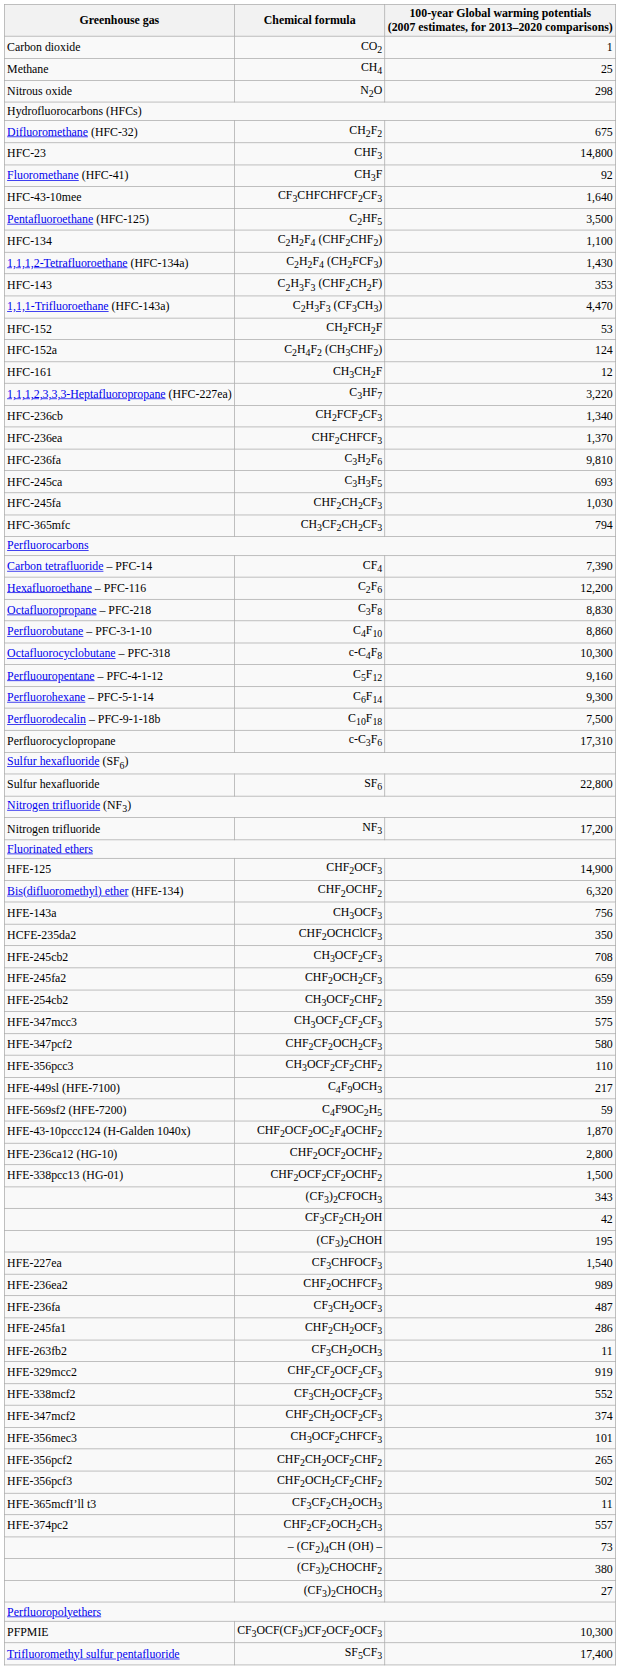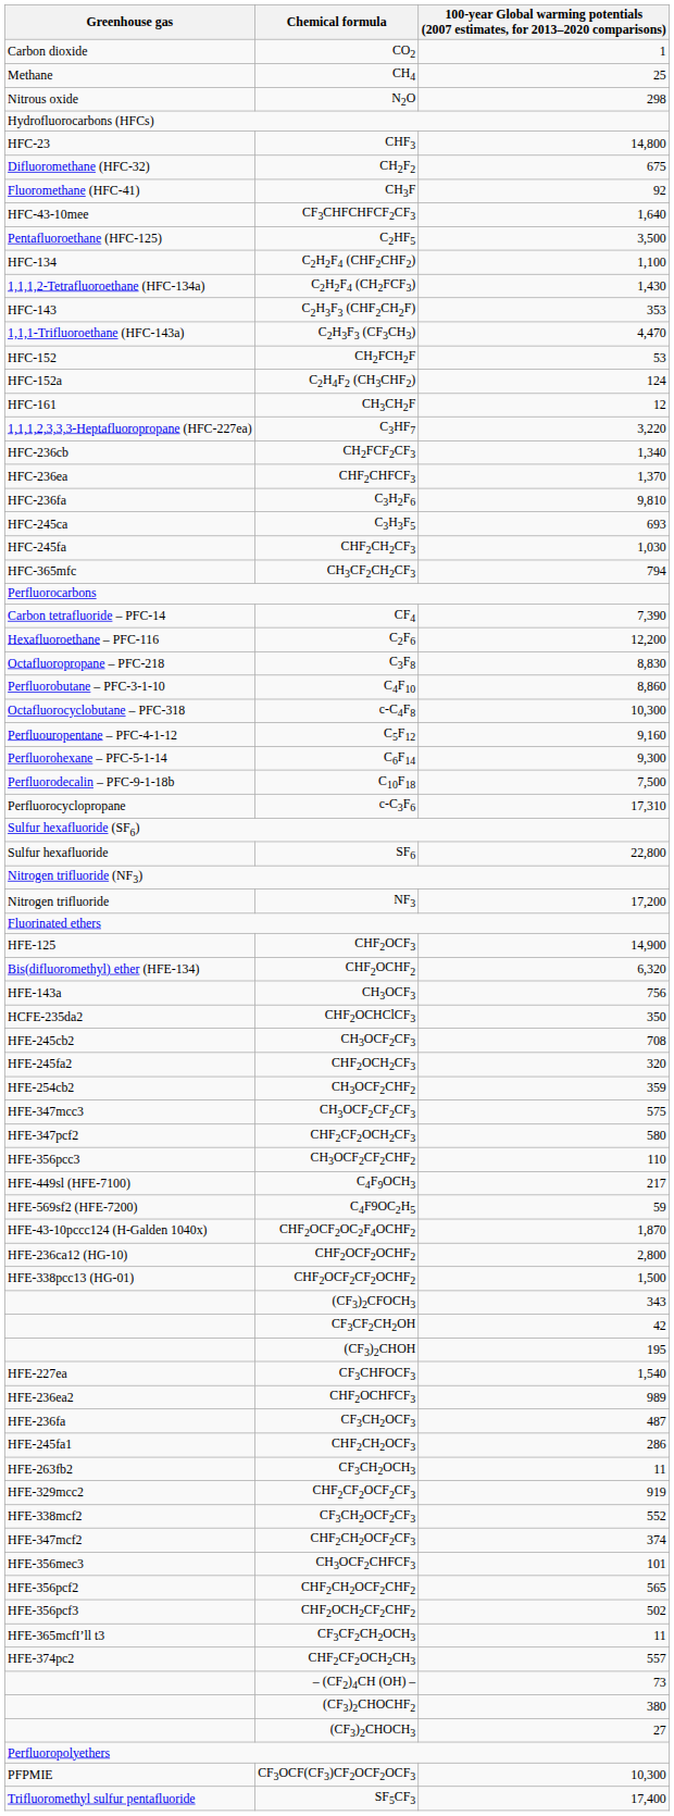 <table class="wikitable sortable" style="text-align:right">
 <tr>
 <th>Greenhouse gas</th>
 <th>Chemical formula</th>
 <th data-sort-type="number">100-year Global warming potentials<br> (2007 estimates, for 2013–2020 comparisons)</th>
 </tr>
 <tr>
 <td align="left">Carbon dioxide</td>
 <td>CO<sub>2</sub></td>
 <td>1</td>
 </tr>
 <tr>
 <td align="left">Methane</td>
 <td>CH<sub>4</sub></td>
 <td>25</td>
 </tr>
 <tr>
 <td align="left">Nitrous oxide</td>
 <td>N<sub>2</sub>O</td>
 <td>298</td>
 </tr>
 <tr>
 <td colspan="3" align="left">Hydrofluorocarbons (HFCs)</td>
 </tr>
 <tr>
+<td align="left">HFC-23</td>
+<td>CHF<sub>3</sub></td>
+<td>14,800</td>
+</tr>
+<tr>
 <td align="left"><a href='#'>Difluoromethane</a> (HFC-32)</td>
 <td>CH<sub>2</sub>F<sub>2</sub></td>
 <td>675</td>
-</tr>
-<tr>
-<td align="left">HFC-23</td>
-<td>CHF<sub>3</sub></td>
-<td>14,800</td>
 </tr>
 <tr>
 <td align="left"><a href='#'>Fluoromethane</a> (HFC-41)</td>
 <td>CH<sub>3</sub>F</td>
 <td>92</td>
 </tr>
 <tr>
 <td align="left">HFC-43-10mee</td>
 <td>CF<sub>3</sub>CHFCHFCF<sub>2</sub>CF<sub>3</sub></td>
 <td>1,640</td>
 </tr>
 <tr>
 <td align="left"><a href='#'>Pentafluoroethane</a> (HFC-125)</td>
 <td>C<sub>2</sub>HF<sub>5</sub></td>
 <td>3,500</td>
 </tr>
 <tr>
 <td align="left">HFC-134</td>
 <td>C<sub>2</sub>H<sub>2</sub>F<sub>4</sub> (CHF<sub>2</sub>CHF<sub>2</sub>)</td>
 <td>1,100</td>
 </tr>
 <tr>
 <td align="left"><a href='#'>1,1,1,2-Tetrafluoroethane</a> (HFC-134a)</td>
 <td>C<sub>2</sub>H<sub>2</sub>F<sub>4</sub> (CH<sub>2</sub>FCF<sub>3</sub>)</td>
 <td>1,430</td>
 </tr>
 <tr>
 <td align="left">HFC-143</td>
 <td>C<sub>2</sub>H<sub>3</sub>F<sub>3</sub> (CHF<sub>2</sub>CH<sub>2</sub>F)</td>
 <td>353</td>
 </tr>
 <tr>
 <td align="left"><a href='#'>1,1,1-Trifluoroethane</a> (HFC-143a)</td>
 <td>C<sub>2</sub>H<sub>3</sub>F<sub>3</sub> (CF<sub>3</sub>CH<sub>3</sub>)</td>
 <td>4,470</td>
 </tr>
 <tr>
 <td align="left">HFC-152</td>
 <td>CH<sub>2</sub>FCH<sub>2</sub>F</td>
 <td>53</td>
 </tr>
 <tr>
 <td align="left">HFC-152a</td>
 <td>C<sub>2</sub>H<sub>4</sub>F<sub>2</sub> (CH<sub>3</sub>CHF<sub>2</sub>)</td>
 <td>124</td>
 </tr>
 <tr>
 <td align="left">HFC-161</td>
 <td>CH<sub>3</sub>CH<sub>2</sub>F</td>
 <td>12</td>
 </tr>
 <tr>
 <td align="left"><a href='#'>1,1,1,2,3,3,3-Heptafluoropropane</a> (HFC-227ea)</td>
 <td>C<sub>3</sub>HF<sub>7</sub></td>
 <td>3,220</td>
 </tr>
 <tr>
 <td align="left">HFC-236cb</td>
 <td>CH<sub>2</sub>FCF<sub>2</sub>CF<sub>3</sub></td>
 <td>1,340</td>
 </tr>
 <tr>
 <td align="left">HFC-236ea</td>
 <td>CHF<sub>2</sub>CHFCF<sub>3</sub></td>
 <td>1,370</td>
 </tr>
 <tr>
 <td align="left">HFC-236fa</td>
 <td>C<sub>3</sub>H<sub>2</sub>F<sub>6</sub></td>
 <td>9,810</td>
 </tr>
 <tr>
 <td align="left">HFC-245ca</td>
 <td>C<sub>3</sub>H<sub>3</sub>F<sub>5</sub></td>
 <td>693</td>
 </tr>
 <tr>
 <td align="left">HFC-245fa</td>
 <td>CHF<sub>2</sub>CH<sub>2</sub>CF<sub>3</sub></td>
 <td>1,030</td>
 </tr>
 <tr>
 <td align="left">HFC-365mfc</td>
 <td>CH<sub>3</sub>CF<sub>2</sub>CH<sub>2</sub>CF<sub>3</sub></td>
 <td>794</td>
 </tr>
 <tr>
 <td colspan="3" align="left"><a href='#'>Perfluorocarbons</a></td>
 </tr>
 <tr>
 <td align="left"><a href='#'>Carbon tetrafluoride</a> – PFC-14</td>
 <td>CF<sub>4</sub></td>
 <td>7,390</td>
 </tr>
 <tr>
 <td align="left"><a href='#'>Hexafluoroethane</a> – PFC-116</td>
 <td>C<sub>2</sub>F<sub>6</sub></td>
 <td>12,200</td>
 </tr>
 <tr>
 <td align="left"><a href='#'>Octafluoropropane</a> – PFC-218</td>
 <td>C<sub>3</sub>F<sub>8</sub></td>
 <td>8,830</td>
 </tr>
 <tr>
 <td align="left"><a href='#'>Perfluorobutane</a> – PFC-3-1-10</td>
 <td>C<sub>4</sub>F<sub>10</sub></td>
 <td>8,860</td>
 </tr>
 <tr>
 <td align="left"><a href='#'>Octafluorocyclobutane</a> – PFC-318</td>
 <td>c-C<sub>4</sub>F<sub>8</sub></td>
 <td>10,300</td>
 </tr>
 <tr>
 <td align="left"><a href='#'>Perfluouropentane</a> – PFC-4-1-12</td>
 <td>C<sub>5</sub>F<sub>12</sub></td>
 <td>9,160</td>
 </tr>
 <tr>
 <td align="left"><a href='#'>Perfluorohexane</a> – PFC-5-1-14</td>
 <td>C<sub>6</sub>F<sub>14</sub></td>
 <td>9,300</td>
 </tr>
 <tr>
 <td align="left"><a href='#'>Perfluorodecalin</a> – PFC-9-1-18b</td>
 <td>C<sub>10</sub>F<sub>18</sub></td>
 <td>7,500</td>
 </tr>
 <tr>
 <td align="left">Perfluorocyclopropane</td>
 <td>c-C<sub>3</sub>F<sub>6</sub></td>
 <td>17,310</td>
 </tr>
 <tr>
 <td colspan="3" align="left"><a href='#'>Sulfur hexafluoride</a> (SF<sub>6</sub>)</td>
 </tr>
 <tr>
 <td align="left">Sulfur hexafluoride</td>
 <td>SF<sub>6</sub></td>
 <td>22,800</td>
 </tr>
 <tr>
 <td colspan="3" align="left"><a href='#'>Nitrogen trifluoride</a> (NF<sub>3</sub>)</td>
 </tr>
 <tr>
 <td align="left">Nitrogen trifluoride</td>
 <td>NF<sub>3</sub></td>
 <td>17,200</td>
 </tr>
 <tr>
 <td colspan="3" align="left"><a href='#'>Fluorinated ethers</a></td>
 </tr>
 <tr>
 <td align="left">HFE-125</td>
 <td>CHF<sub>2</sub>OCF<sub>3</sub></td>
 <td>14,900</td>
 </tr>
 <tr>
 <td align="left"><a href='#'>Bis(difluoromethyl) ether</a> (HFE-134)</td>
 <td>CHF<sub>2</sub>OCHF<sub>2</sub></td>
 <td>6,320</td>
 </tr>
 <tr>
 <td align="left">HFE-143a</td>
 <td>CH<sub>3</sub>OCF<sub>3</sub></td>
 <td>756</td>
 </tr>
 <tr>
 <td align="left">HCFE-235da2</td>
 <td>CHF<sub>2</sub>OCHClCF<sub>3</sub></td>
 <td>350</td>
 </tr>
 <tr>
 <td align="left">HFE-245cb2</td>
 <td>CH<sub>3</sub>OCF<sub>2</sub>CF<sub>3</sub></td>
 <td>708</td>
 </tr>
 <tr>
 <td align="left">HFE-245fa2</td>
 <td>CHF<sub>2</sub>OCH<sub>2</sub>CF<sub>3</sub></td>
-<td>659</td>
+<td>320</td>
 </tr>
 <tr>
 <td align="left">HFE-254cb2</td>
 <td>CH<sub>3</sub>OCF<sub>2</sub>CHF<sub>2</sub></td>
 <td>359</td>
 </tr>
 <tr>
 <td align="left">HFE-347mcc3</td>
 <td>CH<sub>3</sub>OCF<sub>2</sub>CF<sub>2</sub>CF<sub>3</sub></td>
 <td>575</td>
 </tr>
 <tr>
 <td align="left">HFE-347pcf2</td>
 <td>CHF<sub>2</sub>CF<sub>2</sub>OCH<sub>2</sub>CF<sub>3</sub></td>
 <td>580</td>
 </tr>
 <tr>
 <td align="left">HFE-356pcc3</td>
 <td>CH<sub>3</sub>OCF<sub>2</sub>CF<sub>2</sub>CHF<sub>2</sub></td>
 <td>110</td>
 </tr>
 <tr>
 <td align="left">HFE-449sl (HFE-7100)</td>
 <td>C<sub>4</sub>F<sub>9</sub>OCH<sub>3</sub></td>
 <td>217</td>
 </tr>
 <tr>
 <td align="left">HFE-569sf2 (HFE-7200)</td>
 <td>C<sub>4</sub>F9OC<sub>2</sub>H<sub>5</sub></td>
 <td>59</td>
 </tr>
 <tr>
 <td align="left">HFE-43-10pccc124 (H-Galden 1040x)</td>
 <td>CHF<sub>2</sub>OCF<sub>2</sub>OC<sub>2</sub>F<sub>4</sub>OCHF<sub>2</sub></td>
 <td>1,870</td>
 </tr>
 <tr>
 <td align="left">HFE-236ca12 (HG-10)</td>
 <td>CHF<sub>2</sub>OCF<sub>2</sub>OCHF<sub>2</sub></td>
 <td>2,800</td>
 </tr>
 <tr>
 <td align="left">HFE-338pcc13 (HG-01)</td>
 <td>CHF<sub>2</sub>OCF<sub>2</sub>CF<sub>2</sub>OCHF<sub>2</sub></td>
 <td>1,500</td>
 </tr>
 <tr>
 <td align="left"></td>
 <td>(CF<sub>3</sub>)<sub>2</sub>CFOCH<sub>3</sub></td>
 <td>343</td>
 </tr>
 <tr>
 <td align="left"></td>
 <td>CF<sub>3</sub>CF<sub>2</sub>CH<sub>2</sub>OH</td>
 <td>42</td>
 </tr>
 <tr>
 <td align="left"></td>
 <td>(CF<sub>3</sub>)<sub>2</sub>CHOH</td>
 <td>195</td>
 </tr>
 <tr>
 <td align="left">HFE-227ea</td>
 <td>CF<sub>3</sub>CHFOCF<sub>3</sub></td>
 <td>1,540</td>
 </tr>
 <tr>
 <td align="left">HFE-236ea2</td>
 <td>CHF<sub>2</sub>OCHFCF<sub>3</sub></td>
 <td>989</td>
 </tr>
 <tr>
 <td align="left">HFE-236fa</td>
 <td>CF<sub>3</sub>CH<sub>2</sub>OCF<sub>3</sub></td>
 <td>487</td>
 </tr>
 <tr>
 <td align="left">HFE-245fa1</td>
 <td>CHF<sub>2</sub>CH<sub>2</sub>OCF<sub>3</sub></td>
 <td>286</td>
 </tr>
 <tr>
 <td align="left">HFE-263fb2</td>
 <td>CF<sub>3</sub>CH<sub>2</sub>OCH<sub>3</sub></td>
 <td>11</td>
 </tr>
 <tr>
 <td align="left">HFE-329mcc2</td>
 <td>CHF<sub>2</sub>CF<sub>2</sub>OCF<sub>2</sub>CF<sub>3</sub></td>
 <td>919</td>
 </tr>
 <tr>
 <td align="left">HFE-338mcf2</td>
 <td>CF<sub>3</sub>CH<sub>2</sub>OCF<sub>2</sub>CF<sub>3</sub></td>
 <td>552</td>
 </tr>
 <tr>
 <td align="left">HFE-347mcf2</td>
 <td>CHF<sub>2</sub>CH<sub>2</sub>OCF<sub>2</sub>CF<sub>3</sub></td>
 <td>374</td>
 </tr>
 <tr>
 <td align="left">HFE-356mec3</td>
 <td>CH<sub>3</sub>OCF<sub>2</sub>CHFCF<sub>3</sub></td>
 <td>101</td>
 </tr>
 <tr>
 <td align="left">HFE-356pcf2</td>
 <td>CHF<sub>2</sub>CH<sub>2</sub>OCF<sub>2</sub>CHF<sub>2</sub></td>
-<td>265</td>
+<td>565</td>
 </tr>
 <tr>
 <td align="left">HFE-356pcf3</td>
 <td>CHF<sub>2</sub>OCH<sub>2</sub>CF<sub>2</sub>CHF<sub>2</sub></td>
 <td>502</td>
 </tr>
 <tr>
 <td align="left">HFE-365mcfI’ll t3</td>
 <td>CF<sub>3</sub>CF<sub>2</sub>CH<sub>2</sub>OCH<sub>3</sub></td>
 <td>11</td>
 </tr>
 <tr>
 <td align="left">HFE-374pc2</td>
 <td>CHF<sub>2</sub>CF<sub>2</sub>OCH<sub>2</sub>CH<sub>3</sub></td>
 <td>557</td>
 </tr>
 <tr>
 <td align="left"></td>
 <td>– (CF<sub>2</sub>)<sub>4</sub>CH (OH) –</td>
 <td>73</td>
 </tr>
 <tr>
 <td align="left"></td>
 <td>(CF<sub>3</sub>)<sub>2</sub>CHOCHF<sub>2</sub></td>
 <td>380</td>
 </tr>
 <tr>
 <td align="left"></td>
 <td>(CF<sub>3</sub>)<sub>2</sub>CHOCH<sub>3</sub></td>
 <td>27</td>
 </tr>
 <tr>
 <td colspan="3" align="left"><a href='#'>Perfluoropolyethers</a></td>
 </tr>
 <tr>
 <td align="left">PFPMIE</td>
 <td>CF<sub>3</sub>OCF(CF<sub>3</sub>)CF<sub>2</sub>OCF<sub>2</sub>OCF<sub>3</sub></td>
 <td>10,300</td>
 </tr>
 <tr>
 <td align="left"><a href='#'>Trifluoromethyl sulfur pentafluoride</a></td>
 <td>SF<sub>5</sub>CF<sub>3</sub></td>
 <td>17,400</td>
 </tr>
 </table>
